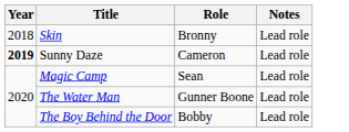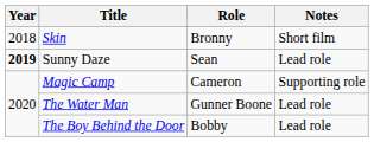 <table class="wikitable sortable">
 <tr>
 <th>Year</th>
 <th>Title</th>
 <th>Role</th>
 <th class="unsortable">Notes</th>
 </tr>
 <tr>
 <td>2018</td>
 <td><em><a href='#'>Skin</a></em></td>
 <td>Bronny</td>
-<td>Lead role</td>
+<td>Short film</td>
 </tr>
 <tr>
 <td><strong>2019</strong></td>
 <td>Sunny Daze</td>
-<td>Cameron</td>
+<td>Sean</td>
 <td>Lead role</td>
 </tr>
 <tr>
 <td rowspan="3">2020</td>
 <td><em><a href='#'>Magic Camp</a></em></td>
-<td>Sean</td>
-<td>Lead role</td>
+<td>Cameron</td>
+<td>Supporting role</td>
 </tr>
 <tr>
 <td><em><a href='#'>The Water Man</a></em></td>
 <td>Gunner Boone</td>
 <td>Lead role</td>
 </tr>
 <tr>
 <td><em><a href='#'>The Boy Behind the Door</a></em></td>
 <td>Bobby</td>
 <td>Lead role</td>
 </tr>
 </table>
